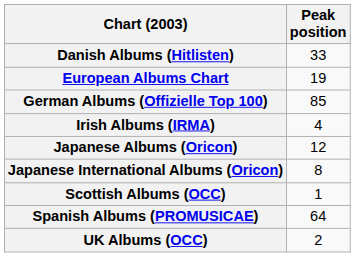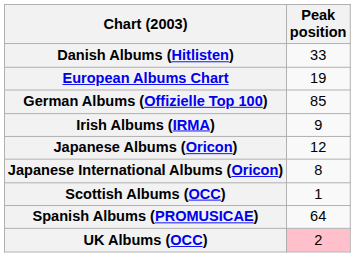 <table class="wikitable sortable plainrowheaders" style="text-align:center;">
 <tr>
 <th scope="col">Chart (2003)</th>
 <th scope="col">Peak<br>position</th>
 </tr>
 <tr>
 <th scope="row">Danish Albums (<a href='#'>Hitlisten</a>)</th>
 <td>33</td>
 </tr>
 <tr>
 <th scope="row"><a href='#'>European Albums Chart</a></th>
 <td>19</td>
 </tr>
 <tr>
 <th scope="row">German Albums (<a href='#'>Offizielle Top 100</a>)</th>
 <td>85</td>
 </tr>
 <tr>
 <th scope="row">Irish Albums (<a href='#'>IRMA</a>)</th>
-<td>4</td>
+<td>9</td>
 </tr>
 <tr>
 <th scope="row">Japanese Albums (<a href='#'>Oricon</a>)</th>
 <td>12</td>
 </tr>
 <tr>
 <th scope="row">Japanese International Albums (<a href='#'>Oricon</a>)</th>
 <td>8</td>
 </tr>
 <tr>
 <th scope="row">Scottish Albums (<a href='#'>OCC</a>)</th>
 <td>1</td>
 </tr>
 <tr>
 <th scope="row">Spanish Albums (<a href='#'>PROMUSICAE</a>)</th>
 <td>64</td>
 </tr>
 <tr>
 <th scope="row">UK Albums (<a href='#'>OCC</a>)</th>
-<td>2</td>
+<td style="background: pink;">2</td>
 </tr>
 </table>
